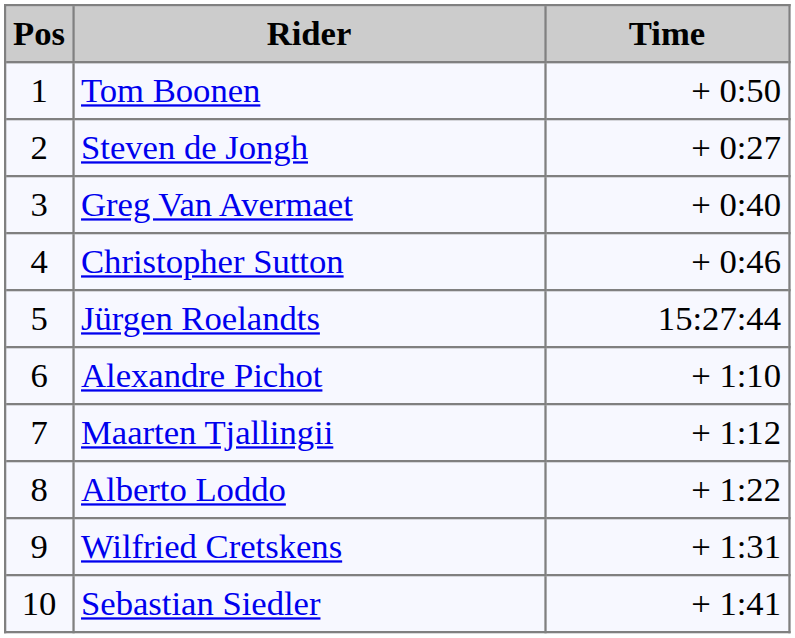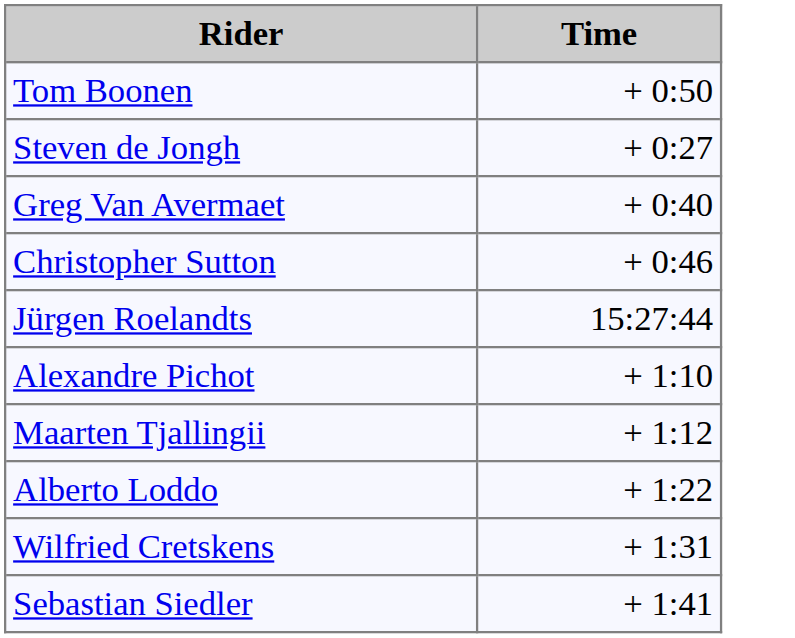 <table bgcolor="#f7f8ff" cellpadding="3" cellspacing="0" border="1" style="font-size: 95%; border: gray solid 1px; border-collapse: collapse;">
 <tr bgcolor="#CCCCCC">
-<td align="center" width="20"><strong>Pos</strong></td>
 <td align="center" width="200"><strong>Rider</strong></td>
 <td align="center" width="100"><strong>Time</strong></td>
 </tr>
 <tr valign=top>
-<td align=center>1</td>
 <td> <a href='#'>Tom Boonen</a></td>
 <td align=right>+ 0:50</td>
 </tr>
 <tr valign=top>
-<td align=center>2</td>
 <td> <a href='#'>Steven de Jongh</a></td>
 <td align=right>+ 0:27</td>
 </tr>
 <tr valign=top>
-<td align=center>3</td>
 <td> <a href='#'>Greg Van Avermaet</a></td>
 <td align=right>+ 0:40</td>
 </tr>
 <tr valign=top>
-<td align=center>4</td>
 <td> <a href='#'>Christopher Sutton</a></td>
 <td align=right>+ 0:46</td>
 </tr>
 <tr valign=top>
-<td align=center>5</td>
 <td> <a href='#'>Jürgen Roelandts</a></td>
 <td align=right>15:27:44</td>
 </tr>
 <tr valign=top>
-<td align=center>6</td>
 <td> <a href='#'>Alexandre Pichot</a></td>
 <td align=right>+ 1:10</td>
 </tr>
 <tr valign=top>
-<td align=center>7</td>
 <td> <a href='#'>Maarten Tjallingii</a></td>
 <td align=right>+ 1:12</td>
 </tr>
 <tr valign=top>
-<td align=center>8</td>
 <td> <a href='#'>Alberto Loddo</a></td>
 <td align=right>+ 1:22</td>
 </tr>
 <tr valign=top>
-<td align=center>9</td>
 <td> <a href='#'>Wilfried Cretskens</a></td>
 <td align=right>+ 1:31</td>
 </tr>
 <tr valign=top>
-<td align=center>10</td>
 <td> <a href='#'>Sebastian Siedler</a></td>
 <td align=right>+ 1:41</td>
 </tr>
 </table>
